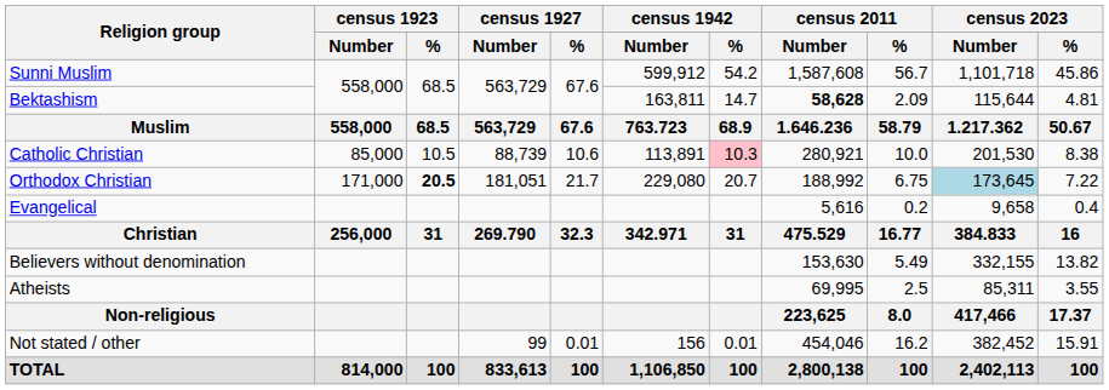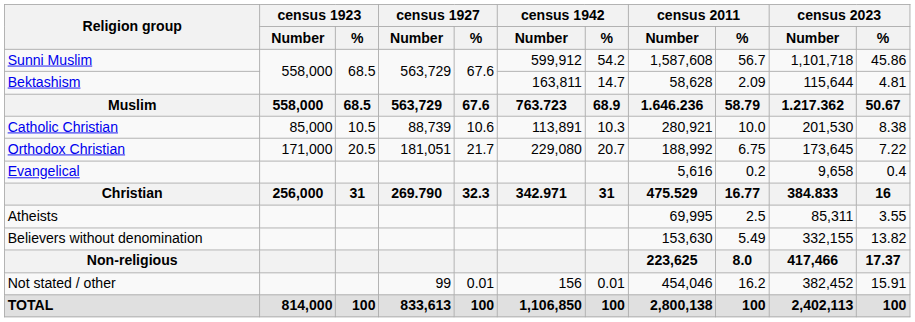 <table class="wikitable" style="text-align:right;width: 65%">
 <tr style="background:#e0e0e0;">
 <th rowspan="2">Religion group</th>
 <th colspan="2">census 1923</th>
 <th colspan="2">census 1927</th>
 <th colspan="2">census 1942</th>
 <th colspan="2">census 2011</th>
 <th colspan="2">census 2023</th>
 </tr>
 <tr style="background:#e0e0e0;">
 <th>Number</th>
 <th>%</th>
 <th>Number</th>
 <th>%</th>
 <th>Number</th>
 <th>%</th>
 <th>Number</th>
 <th>%</th>
 <th>Number</th>
 <th>%</th>
 </tr>
 <tr>
 <td style="text-align:left;"><a href='#'>Sunni Muslim</a></td>
 <td rowspan="2">558,000</td>
 <td rowspan="2">68.5</td>
 <td rowspan="2">563,729</td>
 <td rowspan="2">67.6</td>
 <td>599,912</td>
 <td>54.2</td>
 <td>1,587,608</td>
 <td>56.7</td>
 <td>1,101,718</td>
 <td>45.86</td>
 </tr>
 <tr>
 <td style="text-align:left;"><a href='#'>Bektashism</a></td>
 <td>163,811</td>
 <td>14.7</td>
-<td><strong>58,628</strong></td>
+<td>58,628</td>
 <td>2.09</td>
 <td>115,644</td>
 <td>4.81</td>
 </tr>
 <tr>
 <th>Muslim</th>
 <th>558,000</th>
 <th>68.5</th>
 <th>563,729</th>
 <th>67.6</th>
 <th>763.723</th>
 <th>68.9</th>
 <th>1.646.236</th>
 <th>58.79</th>
 <th>1.217.362</th>
 <th>50.67</th>
 </tr>
 <tr>
 <td style="text-align:left;"><a href='#'>Catholic Christian</a></td>
 <td>85,000</td>
 <td>10.5</td>
 <td>88,739</td>
 <td>10.6</td>
 <td>113,891</td>
-<td style="background: pink;">10.3</td>
+<td>10.3</td>
 <td>280,921</td>
 <td>10.0</td>
 <td>201,530</td>
 <td>8.38</td>
 </tr>
 <tr>
 <td style="text-align:left;"><a href='#'>Orthodox Christian</a></td>
 <td>171,000</td>
-<td><strong>20.5</strong></td>
+<td>20.5</td>
 <td>181,051</td>
 <td>21.7</td>
 <td>229,080</td>
 <td>20.7</td>
 <td>188,992</td>
 <td>6.75</td>
-<td style="background: lightblue;">173,645</td>
+<td>173,645</td>
 <td>7.22</td>
 </tr>
 <tr>
 <td style="text-align:left;"><a href='#'>Evangelical</a></td>
 <td></td>
 <td></td>
 <td></td>
 <td></td>
 <td></td>
 <td></td>
 <td>5,616</td>
 <td>0.2</td>
 <td>9,658</td>
 <td>0.4</td>
 </tr>
 <tr>
 <th>Christian</th>
 <th><strong>256,000</strong></th>
 <th><strong>31</strong></th>
 <th>269.790</th>
 <th>32.3</th>
 <th>342.971</th>
 <th>31</th>
 <th>475.529</th>
 <th>16.77</th>
 <th>384.833</th>
 <th>16</th>
 </tr>
 <tr>
+<td style="text-align:left;">Atheists</td>
+<td></td>
+<td></td>
+<td></td>
+<td></td>
+<td></td>
+<td></td>
+<td>69,995</td>
+<td>2.5</td>
+<td>85,311</td>
+<td>3.55</td>
+</tr>
+<tr>
 <td style="text-align:left;">Believers without denomination</td>
 <td></td>
 <td></td>
 <td></td>
 <td></td>
 <td></td>
 <td></td>
 <td>153,630</td>
 <td>5.49</td>
 <td>332,155</td>
 <td>13.82</td>
-</tr>
-<tr>
-<td style="text-align:left;">Atheists</td>
-<td></td>
-<td></td>
-<td></td>
-<td></td>
-<td></td>
-<td></td>
-<td>69,995</td>
-<td>2.5</td>
-<td>85,311</td>
-<td>3.55</td>
 </tr>
 <tr>
 <th>Non-religious</th>
 <th></th>
 <th></th>
 <th></th>
 <th></th>
 <th></th>
 <th></th>
 <th>223,625</th>
 <th>8.0</th>
 <th>417,466</th>
 <th>17.37</th>
 </tr>
 <tr>
 <td style="text-align:left;">Not stated / other</td>
 <td></td>
 <td></td>
 <td>99</td>
 <td>0.01</td>
 <td>156</td>
 <td>0.01</td>
 <td>454,046</td>
 <td>16.2</td>
 <td>382,452</td>
 <td>15.91</td>
 </tr>
 <tr style="background:#e0e0e0;">
 <td style="text-align:left;"><strong>TOTAL</strong></td>
 <td><strong>814,000</strong></td>
 <td><strong>100</strong></td>
 <td><strong>833,613</strong></td>
 <td><strong>100</strong></td>
 <td><strong>1,106,850</strong></td>
 <td><strong>100</strong></td>
 <td><strong>2,800,138</strong></td>
 <td><strong>100</strong></td>
 <td><strong>2,402,113</strong></td>
 <td><strong>100</strong></td>
 </tr>
 </table>
